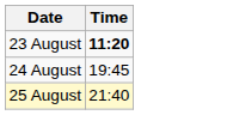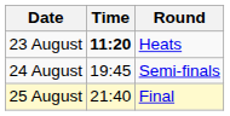 <table class="wikitable">
 <tr>
 <th>Date</th>
 <th>Time</th>
+<th>Round</th>
 </tr>
 <tr>
 <td>23 August</td>
 <td><strong>11:20</strong></td>
+<td><a href='#'>Heats</a></td>
 </tr>
 <tr>
 <td>24 August</td>
 <td>19:45</td>
+<td><a href='#'>Semi-finals</a></td>
 </tr>
 <tr style=background:lemonchiffon>
 <td>25 August</td>
 <td>21:40</td>
+<td><a href='#'>Final</a></td>
 </tr>
 </table>
